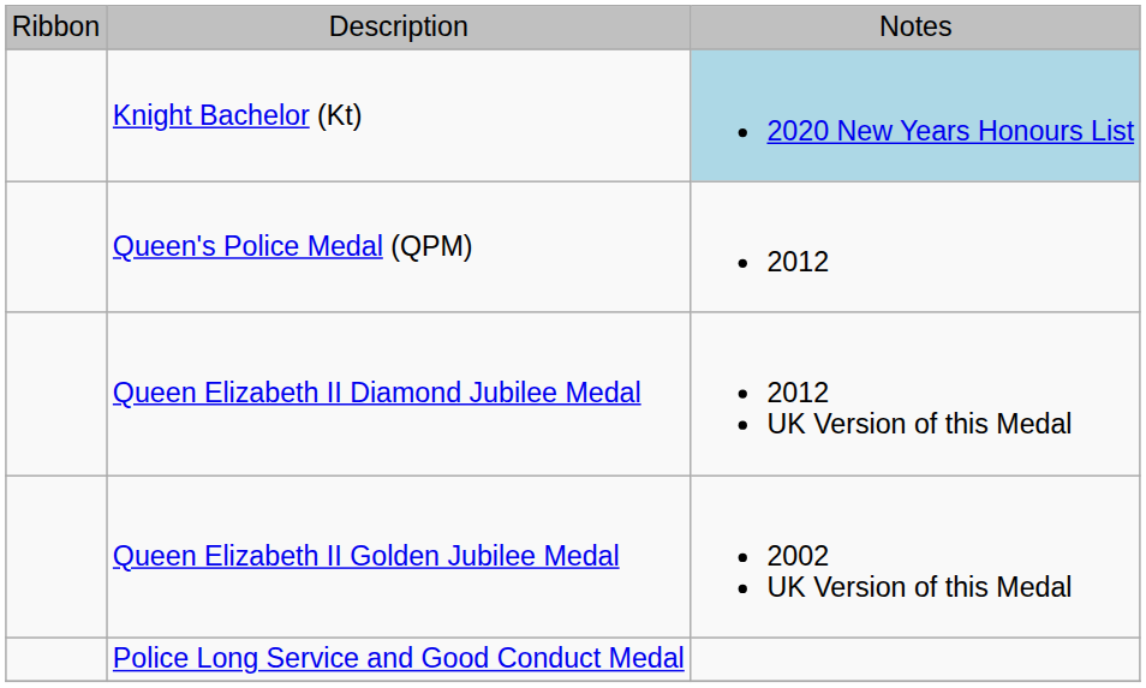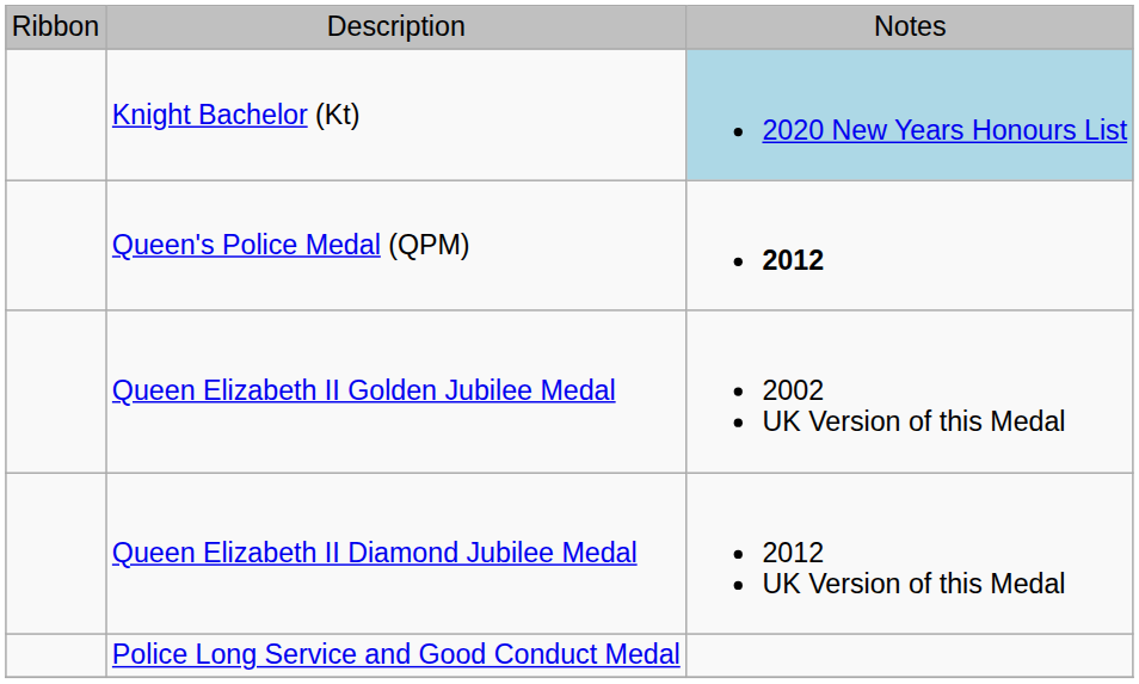 <table class="wikitable" style="margin:1em auto;">
 <tr style="background:silver;" align="center">
 <td>Ribbon</td>
 <td>Description</td>
 <td>Notes</td>
 </tr>
 <tr>
 <td></td>
 <td><a href='#'>Knight Bachelor</a> (Kt)</td>
 <td style="background: lightblue;"><br><ul><li><a href='#'>2020 New Years Honours List</a></li></ul></td>
 </tr>
 <tr>
 <td></td>
 <td><a href='#'>Queen's Police Medal</a> (QPM)</td>
-<td><br><ul><li>2012</li></ul></td>
+<td><strong><br><ul><li>2012</li></ul></strong></td>
+</tr>
+<tr>
+<td></td>
+<td><a href='#'>Queen Elizabeth II Golden Jubilee Medal</a></td>
+<td><br><ul><li>2002</li><li>UK Version of this Medal</li></ul></td>
 </tr>
 <tr>
 <td></td>
 <td><a href='#'>Queen Elizabeth II Diamond Jubilee Medal</a></td>
 <td><br><ul><li>2012</li><li>UK Version of this Medal</li></ul></td>
-</tr>
-<tr>
-<td></td>
-<td><a href='#'>Queen Elizabeth II Golden Jubilee Medal</a></td>
-<td><br><ul><li>2002</li><li>UK Version of this Medal</li></ul></td>
 </tr>
 <tr>
 <td></td>
 <td><a href='#'>Police Long Service and Good Conduct Medal</a></td>
 <td></td>
 </tr>
 <tr>
 </tr>
 </table>
